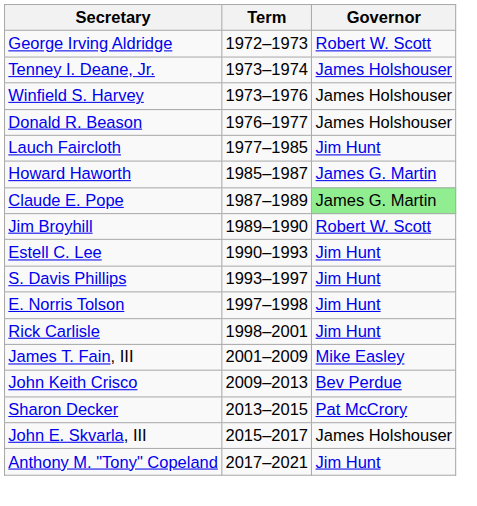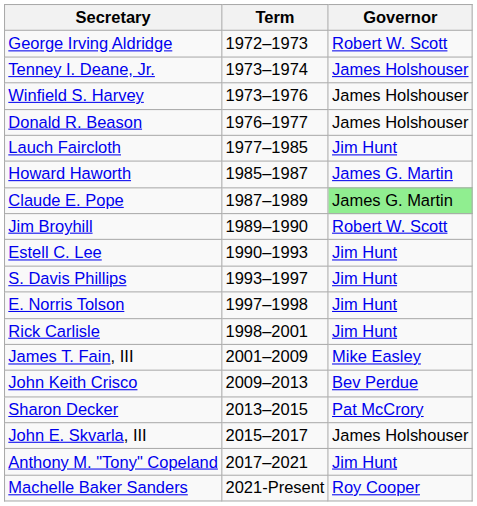 <table class="wikitable sortable">
 <tr>
 <th>Secretary</th>
 <th>Term</th>
 <th>Governor</th>
 </tr>
 <tr>
 <td><a href='#'>George Irving Aldridge</a></td>
 <td>1972–1973</td>
 <td><a href='#'>Robert W. Scott</a></td>
 </tr>
 <tr>
 <td><a href='#'>Tenney I. Deane, Jr.</a></td>
 <td>1973–1974</td>
 <td><a href='#'>James Holshouser</a></td>
 </tr>
 <tr>
 <td><a href='#'>Winfield S. Harvey</a></td>
 <td>1973–1976</td>
 <td>James Holshouser</td>
 </tr>
 <tr>
 <td><a href='#'>Donald R. Beason</a></td>
 <td>1976–1977</td>
 <td>James Holshouser</td>
 </tr>
 <tr>
 <td><a href='#'>Lauch Faircloth</a></td>
 <td>1977–1985</td>
 <td><a href='#'>Jim Hunt</a></td>
 </tr>
 <tr>
 <td><a href='#'>Howard Haworth</a></td>
 <td>1985–1987</td>
 <td><a href='#'>James G. Martin</a></td>
 </tr>
 <tr>
 <td><a href='#'>Claude E. Pope</a></td>
 <td>1987–1989</td>
 <td style="background: lightgreen;">James G. Martin</td>
 </tr>
 <tr>
 <td><a href='#'>Jim Broyhill</a></td>
 <td>1989–1990</td>
 <td><a href='#'>Robert W. Scott</a></td>
 </tr>
 <tr>
 <td><a href='#'>Estell C. Lee</a></td>
 <td>1990–1993</td>
 <td><a href='#'>Jim Hunt</a></td>
 </tr>
 <tr>
 <td><a href='#'>S. Davis Phillips</a></td>
 <td>1993–1997</td>
 <td><a href='#'>Jim Hunt</a></td>
 </tr>
 <tr>
 <td><a href='#'>E. Norris Tolson</a></td>
 <td>1997–1998</td>
 <td><a href='#'>Jim Hunt</a></td>
 </tr>
 <tr>
 <td><a href='#'>Rick Carlisle</a></td>
 <td>1998–2001</td>
 <td><a href='#'>Jim Hunt</a></td>
 </tr>
 <tr>
 <td><a href='#'>James T. Fain</a>, III</td>
 <td>2001–2009</td>
 <td><a href='#'>Mike Easley</a></td>
 </tr>
 <tr>
 <td><a href='#'>John Keith Crisco</a></td>
 <td>2009–2013</td>
 <td><a href='#'>Bev Perdue</a></td>
 </tr>
 <tr>
 <td><a href='#'>Sharon Decker</a></td>
 <td>2013–2015</td>
 <td><a href='#'>Pat McCrory</a></td>
 </tr>
 <tr>
 <td><a href='#'>John E. Skvarla</a>, III</td>
 <td>2015–2017</td>
 <td>James Holshouser</td>
 </tr>
 <tr>
 <td><a href='#'>Anthony M. "Tony" Copeland</a></td>
 <td>2017–2021</td>
 <td><a href='#'>Jim Hunt</a></td>
 </tr>
+<tr>
+<td><a href='#'>Machelle Baker Sanders</a></td>
+<td>2021-Present</td>
+<td><a href='#'>Roy Cooper</a></td>
+</tr>
 </table>
